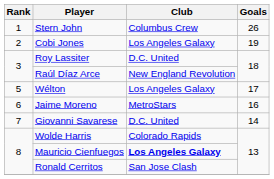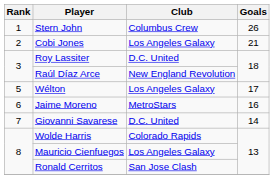 <table class="wikitable" style="text-align:center">
 <tr>
 <th>Rank</th>
 <th>Player</th>
 <th>Club</th>
 <th>Goals</th>
 </tr>
 <tr>
 <td>1</td>
 <td align="left"> <a href='#'>Stern John</a></td>
 <td align="left"><a href='#'>Columbus Crew</a></td>
 <td>26</td>
 </tr>
 <tr>
 <td>2</td>
 <td align="left"> <a href='#'>Cobi Jones</a></td>
 <td align="left"><a href='#'>Los Angeles Galaxy</a></td>
-<td>19</td>
+<td>21</td>
 </tr>
 <tr>
 <td rowspan="2">3</td>
 <td align="left"> <a href='#'>Roy Lassiter</a></td>
 <td align="left"><a href='#'>D.C. United</a></td>
 <td rowspan="2">18</td>
 </tr>
 <tr>
 <td align="left"> <a href='#'>Raúl Díaz Arce</a></td>
 <td align="left"><a href='#'>New England Revolution</a></td>
 </tr>
 <tr>
 <td>5</td>
 <td align="left"> <a href='#'>Wélton</a></td>
 <td align="left"><a href='#'>Los Angeles Galaxy</a></td>
 <td>17</td>
 </tr>
 <tr>
 <td>6</td>
 <td align="left"> <a href='#'>Jaime Moreno</a></td>
 <td align="left"><a href='#'>MetroStars</a></td>
 <td>16</td>
 </tr>
 <tr>
 <td>7</td>
 <td align="left"> <a href='#'>Giovanni Savarese</a></td>
 <td align="left"><a href='#'>D.C. United</a></td>
 <td>14</td>
 </tr>
 <tr>
 <td rowspan="3">8</td>
 <td align="left"> <a href='#'>Wolde Harris</a></td>
 <td align="left"><a href='#'>Colorado Rapids</a></td>
 <td rowspan="3">13</td>
 </tr>
 <tr>
 <td align="left"> <a href='#'>Mauricio Cienfuegos</a></td>
-<td align="left"><strong><a href='#'>Los Angeles Galaxy</a></strong></td>
+<td align="left"><a href='#'>Los Angeles Galaxy</a></td>
 </tr>
 <tr>
 <td align="left"> <a href='#'>Ronald Cerritos</a></td>
 <td align="left"><a href='#'>San Jose Clash</a></td>
 </tr>
 <tr>
 </tr>
 </table>
